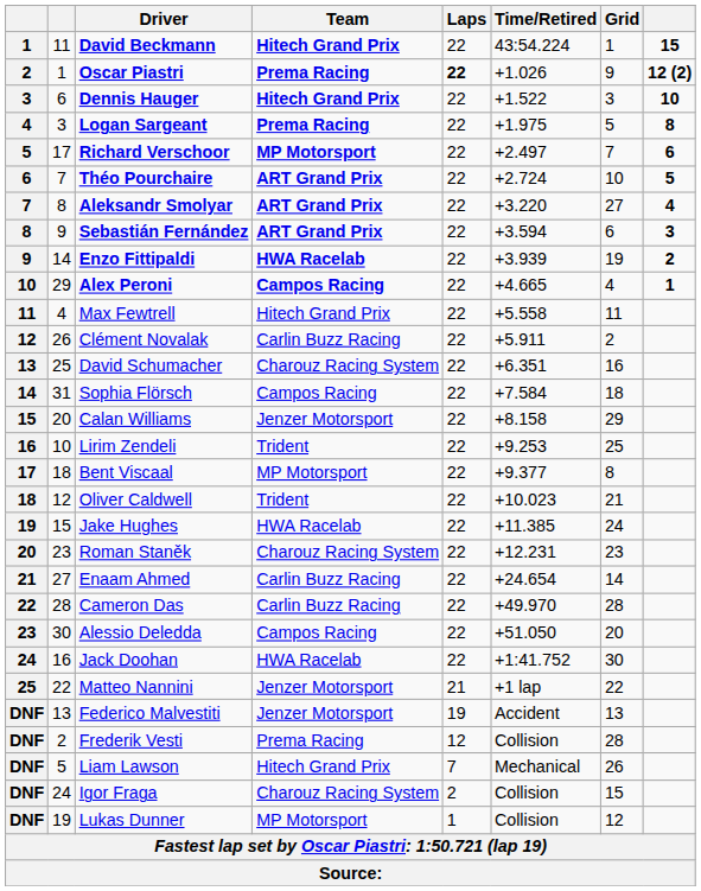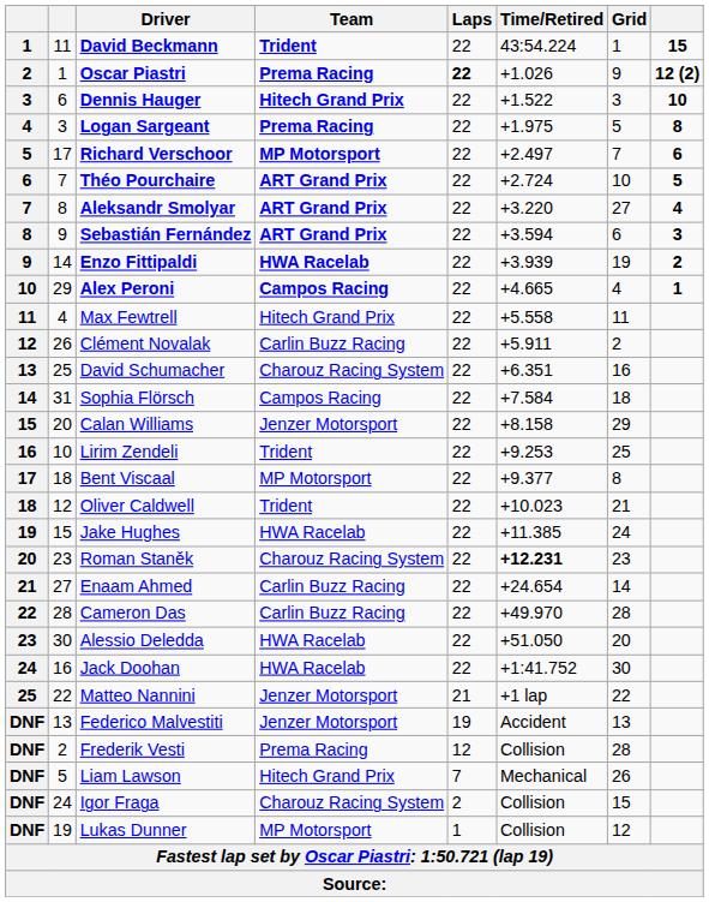 <table class="wikitable" style="font-size:85%">
 <tr>
 <th></th>
 <th></th>
 <th>Driver</th>
 <th>Team</th>
 <th>Laps</th>
 <th>Time/Retired</th>
 <th>Grid</th>
 <th></th>
 </tr>
 <tr>
 <th>1</th>
 <td align="center">11</td>
 <td> <strong><a href='#'>David Beckmann</a></strong></td>
-<td><strong><a href='#'>Hitech Grand Prix</a></strong></td>
+<td><strong><a href='#'>Trident</a></strong></td>
 <td>22</td>
 <td>43:54.224</td>
 <td>1</td>
 <td align="center"><strong>15</strong></td>
 </tr>
 <tr>
 <th>2</th>
 <td align="center">1</td>
 <td> <strong><a href='#'>Oscar Piastri</a></strong></td>
 <td><strong><a href='#'>Prema Racing</a></strong></td>
 <td><strong>22</strong></td>
 <td>+1.026</td>
 <td>9</td>
 <td align="center"><strong>12 (2)</strong></td>
 </tr>
 <tr>
 <th>3</th>
 <td align="center">6</td>
 <td> <strong><a href='#'>Dennis Hauger</a></strong></td>
 <td><strong><a href='#'>Hitech Grand Prix</a></strong></td>
 <td>22</td>
 <td>+1.522</td>
 <td>3</td>
 <td align="center"><strong>10</strong></td>
 </tr>
 <tr>
 <th>4</th>
 <td align="center">3</td>
 <td> <strong><a href='#'>Logan Sargeant</a></strong></td>
 <td><strong><a href='#'>Prema Racing</a></strong></td>
 <td>22</td>
 <td>+1.975</td>
 <td>5</td>
 <td align="center"><strong>8</strong></td>
 </tr>
 <tr>
 <th>5</th>
 <td align="center">17</td>
 <td> <strong><a href='#'>Richard Verschoor</a></strong></td>
 <td><strong><a href='#'>MP Motorsport</a></strong></td>
 <td>22</td>
 <td>+2.497</td>
 <td>7</td>
 <td align="center"><strong>6</strong></td>
 </tr>
 <tr>
 <th>6</th>
 <td align="center">7</td>
 <td> <strong><a href='#'>Théo Pourchaire</a></strong></td>
 <td><strong><a href='#'>ART Grand Prix</a></strong></td>
 <td>22</td>
 <td>+2.724</td>
 <td>10</td>
 <td align="center"><strong>5</strong></td>
 </tr>
 <tr>
 <th>7</th>
 <td align="center">8</td>
 <td> <strong><a href='#'>Aleksandr Smolyar</a></strong></td>
 <td><strong><a href='#'>ART Grand Prix</a></strong></td>
 <td>22</td>
 <td>+3.220</td>
 <td>27</td>
 <td align="center"><strong>4</strong></td>
 </tr>
 <tr>
 <th>8</th>
 <td align="center">9</td>
 <td> <strong><a href='#'>Sebastián Fernández</a></strong></td>
 <td><strong><a href='#'>ART Grand Prix</a></strong></td>
 <td>22</td>
 <td>+3.594</td>
 <td>6</td>
 <td align="center"><strong>3</strong></td>
 </tr>
 <tr>
 <th>9</th>
 <td align="center">14</td>
 <td> <strong><a href='#'>Enzo Fittipaldi</a></strong></td>
 <td><strong><a href='#'>HWA Racelab</a></strong></td>
 <td>22</td>
 <td>+3.939</td>
 <td>19</td>
 <td align="center"><strong>2</strong></td>
 </tr>
 <tr>
 <th>10</th>
 <td align="center">29</td>
 <td> <strong><a href='#'>Alex Peroni</a></strong></td>
 <td><strong><a href='#'>Campos Racing</a></strong></td>
 <td>22</td>
 <td>+4.665</td>
 <td>4</td>
 <td align="center"><strong>1</strong></td>
 </tr>
 <tr>
 <th>11</th>
 <td align="center">4</td>
 <td> <a href='#'>Max Fewtrell</a></td>
 <td><a href='#'>Hitech Grand Prix</a></td>
 <td>22</td>
 <td>+5.558</td>
 <td>11</td>
 <td align="center"></td>
 </tr>
 <tr>
 <th>12</th>
 <td align="center">26</td>
 <td> <a href='#'>Clément Novalak</a></td>
 <td><a href='#'>Carlin Buzz Racing</a></td>
 <td>22</td>
 <td>+5.911</td>
 <td>2</td>
 <td align="center"></td>
 </tr>
 <tr>
 <th>13</th>
 <td align="center">25</td>
 <td> <a href='#'>David Schumacher</a></td>
 <td><a href='#'>Charouz Racing System</a></td>
 <td>22</td>
 <td>+6.351</td>
 <td>16</td>
 <td align="center"></td>
 </tr>
 <tr>
 <th>14</th>
 <td align="center">31</td>
 <td> <a href='#'>Sophia Flörsch</a></td>
 <td><a href='#'>Campos Racing</a></td>
 <td>22</td>
 <td>+7.584</td>
 <td>18</td>
 <td align="center"></td>
 </tr>
 <tr>
 <th>15</th>
 <td align="center">20</td>
 <td> <a href='#'>Calan Williams</a></td>
 <td><a href='#'>Jenzer Motorsport</a></td>
 <td>22</td>
 <td>+8.158</td>
 <td>29</td>
 <td align="center"></td>
 </tr>
 <tr>
 <th>16</th>
 <td align="center">10</td>
 <td> <a href='#'>Lirim Zendeli</a></td>
 <td><a href='#'>Trident</a></td>
 <td>22</td>
 <td>+9.253</td>
 <td>25</td>
 <td align="center"></td>
 </tr>
 <tr>
 <th>17</th>
 <td align="center">18</td>
 <td> <a href='#'>Bent Viscaal</a></td>
 <td><a href='#'>MP Motorsport</a></td>
 <td>22</td>
 <td>+9.377</td>
 <td>8</td>
 <td align="center"></td>
 </tr>
 <tr>
 <th>18</th>
 <td align="center">12</td>
 <td> <a href='#'>Oliver Caldwell</a></td>
 <td><a href='#'>Trident</a></td>
 <td>22</td>
 <td>+10.023</td>
 <td>21</td>
 <td align="center"></td>
 </tr>
 <tr>
 <th>19</th>
 <td align="center">15</td>
 <td> <a href='#'>Jake Hughes</a></td>
 <td><a href='#'>HWA Racelab</a></td>
 <td>22</td>
 <td>+11.385</td>
 <td>24</td>
 <td align="center"></td>
 </tr>
 <tr>
 <th>20</th>
 <td align="center">23</td>
 <td> <a href='#'>Roman Staněk</a></td>
 <td><a href='#'>Charouz Racing System</a></td>
 <td>22</td>
-<td>+12.231</td>
+<td><strong>+12.231</strong></td>
 <td>23</td>
 <td align="center"></td>
 </tr>
 <tr>
 <th>21</th>
 <td align="center">27</td>
 <td> <a href='#'>Enaam Ahmed</a></td>
 <td><a href='#'>Carlin Buzz Racing</a></td>
 <td>22</td>
 <td>+24.654</td>
 <td>14</td>
 <td align="center"></td>
 </tr>
 <tr>
 <th>22</th>
 <td align="center">28</td>
 <td> <a href='#'>Cameron Das</a></td>
 <td><a href='#'>Carlin Buzz Racing</a></td>
 <td>22</td>
 <td>+49.970</td>
 <td>28</td>
 <td align="center"></td>
 </tr>
 <tr>
 <th>23</th>
 <td align="center">30</td>
 <td> <a href='#'>Alessio Deledda</a></td>
-<td><a href='#'>Campos Racing</a></td>
+<td><a href='#'>HWA Racelab</a></td>
 <td>22</td>
 <td>+51.050</td>
 <td>20</td>
 <td align="center"></td>
 </tr>
 <tr>
 <th>24</th>
 <td align="center">16</td>
 <td> <a href='#'>Jack Doohan</a></td>
 <td><a href='#'>HWA Racelab</a></td>
 <td>22</td>
 <td>+1:41.752</td>
 <td>30</td>
 <td align="center"></td>
 </tr>
 <tr>
 <th>25</th>
 <td align="center">22</td>
 <td> <a href='#'>Matteo Nannini</a></td>
 <td><a href='#'>Jenzer Motorsport</a></td>
 <td>21</td>
 <td>+1 lap</td>
 <td>22</td>
 <td align="center"></td>
 </tr>
 <tr>
 <th>DNF</th>
 <td align="center">13</td>
 <td> <a href='#'>Federico Malvestiti</a></td>
 <td><a href='#'>Jenzer Motorsport</a></td>
 <td>19</td>
 <td>Accident</td>
 <td>13</td>
 <td align="center"></td>
 </tr>
 <tr>
 <th>DNF</th>
 <td align="center">2</td>
 <td> <a href='#'>Frederik Vesti</a></td>
 <td><a href='#'>Prema Racing</a></td>
 <td>12</td>
 <td>Collision</td>
 <td>28</td>
 <td></td>
 </tr>
 <tr>
 <th>DNF</th>
 <td align="center">5</td>
 <td> <a href='#'>Liam Lawson</a></td>
 <td><a href='#'>Hitech Grand Prix</a></td>
 <td>7</td>
 <td>Mechanical</td>
 <td>26</td>
 <td align="center"></td>
 </tr>
 <tr>
 <th>DNF</th>
 <td align="center">24</td>
 <td> <a href='#'>Igor Fraga</a></td>
 <td><a href='#'>Charouz Racing System</a></td>
 <td>2</td>
 <td>Collision</td>
 <td>15</td>
 <td align="center"></td>
 </tr>
 <tr>
 <th>DNF</th>
 <td align="center">19</td>
 <td> <a href='#'>Lukas Dunner</a></td>
 <td><a href='#'>MP Motorsport</a></td>
 <td>1</td>
 <td>Collision</td>
 <td>12</td>
 <td align="center"></td>
 </tr>
 <tr>
 <th align=center colspan=8><em>Fastest lap set by  <a href='#'>Oscar Piastri</a>: 1:50.721 (lap 19)</em></th>
 </tr>
 <tr>
 <th colspan=8>Source:</th>
 </tr>
 </table>
